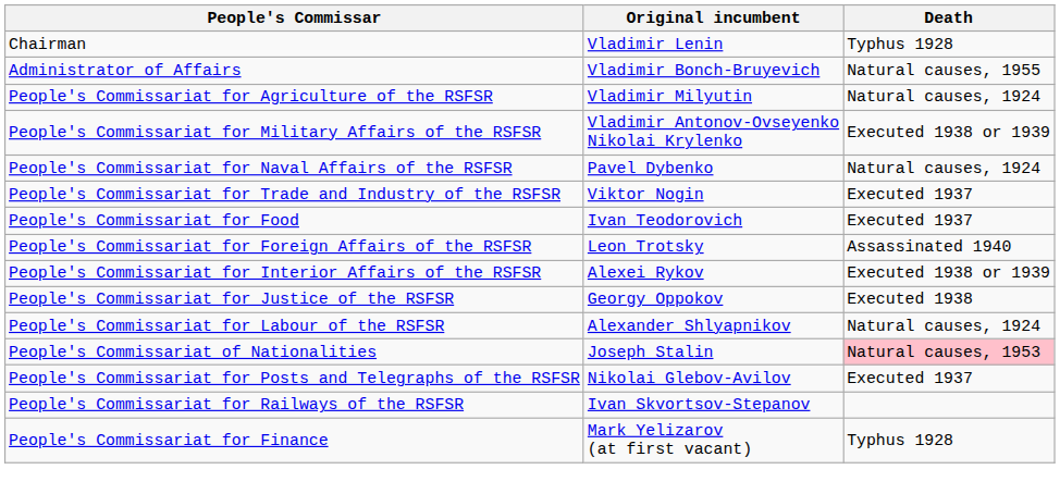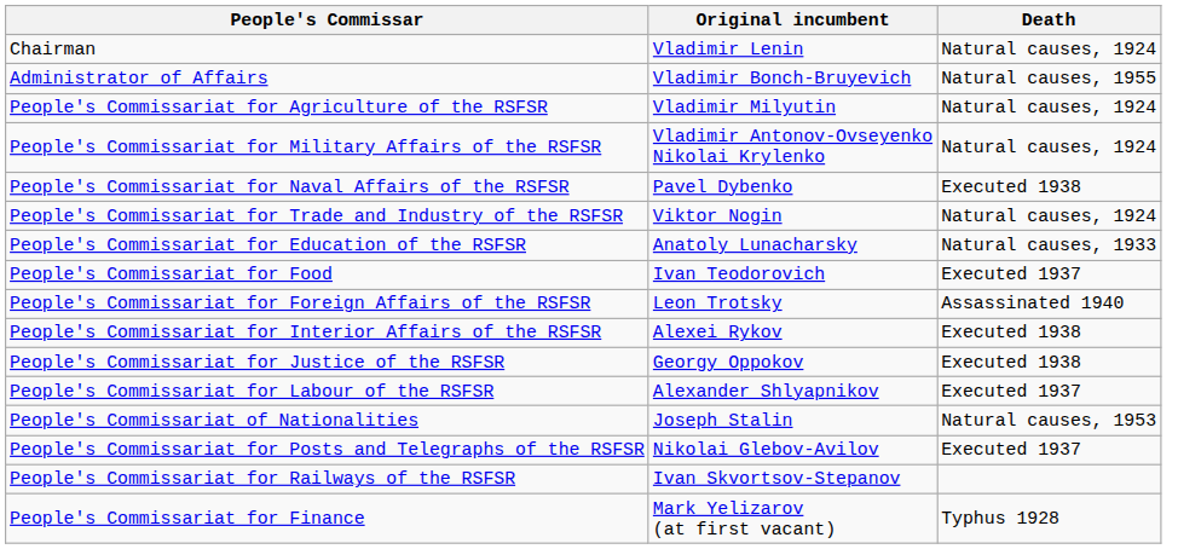 <table class="wikitable">
 <tr>
 <th>People's Commissar</th>
 <th>Original incumbent</th>
 <th>Death</th>
 </tr>
 <tr>
 <td>Chairman</td>
 <td><a href='#'>Vladimir Lenin</a></td>
-<td>Typhus 1928</td>
+<td>Natural causes, 1924</td>
 </tr>
 <tr>
 <td><a href='#'>Administrator of Affairs</a></td>
 <td><a href='#'>Vladimir Bonch-Bruyevich</a></td>
 <td>Natural causes, 1955</td>
 </tr>
 <tr>
 <td><a href='#'>People's Commissariat for Agriculture of the RSFSR</a></td>
 <td><a href='#'>Vladimir Milyutin</a></td>
 <td>Natural causes, 1924</td>
 </tr>
 <tr>
 <td><a href='#'>People's Commissariat for Military Affairs of the RSFSR</a></td>
 <td><a href='#'>Vladimir Antonov-Ovseyenko</a><br><a href='#'>Nikolai Krylenko</a></td>
-<td>Executed 1938 or 1939</td>
+<td>Natural causes, 1924</td>
 </tr>
 <tr>
 <td><a href='#'>People's Commissariat for Naval Affairs of the RSFSR</a></td>
 <td><a href='#'>Pavel Dybenko</a></td>
-<td>Natural causes, 1924</td>
+<td>Executed 1938</td>
 </tr>
 <tr>
 <td><a href='#'>People's Commissariat for Trade and Industry of the RSFSR</a></td>
 <td><a href='#'>Viktor Nogin</a></td>
-<td>Executed 1937</td>
+<td>Natural causes, 1924</td>
+</tr>
+<tr>
+<td><a href='#'>People's Commissariat for Education of the RSFSR</a></td>
+<td><a href='#'>Anatoly Lunacharsky</a></td>
+<td>Natural causes, 1933</td>
 </tr>
 <tr>
 <td><a href='#'>People's Commissariat for Food</a></td>
 <td><a href='#'>Ivan Teodorovich</a></td>
 <td>Executed 1937</td>
 </tr>
 <tr>
 <td><a href='#'>People's Commissariat for Foreign Affairs of the RSFSR</a></td>
 <td><a href='#'>Leon Trotsky</a></td>
 <td>Assassinated 1940</td>
 </tr>
 <tr>
 <td><a href='#'>People's Commissariat for Interior Affairs of the RSFSR</a></td>
 <td><a href='#'>Alexei Rykov</a></td>
-<td>Executed 1938 or 1939</td>
+<td>Executed 1938</td>
 </tr>
 <tr>
 <td><a href='#'>People's Commissariat for Justice of the RSFSR</a></td>
 <td><a href='#'>Georgy Oppokov</a></td>
 <td>Executed 1938</td>
 </tr>
 <tr>
 <td><a href='#'>People's Commissariat for Labour of the RSFSR</a></td>
 <td><a href='#'>Alexander Shlyapnikov</a></td>
-<td>Natural causes, 1924</td>
+<td>Executed 1937</td>
 </tr>
 <tr>
 <td><a href='#'>People's Commissariat of Nationalities</a></td>
 <td><a href='#'>Joseph Stalin</a></td>
-<td style="background: pink;">Natural causes, 1953</td>
+<td>Natural causes, 1953</td>
 </tr>
 <tr>
 <td><a href='#'>People's Commissariat for Posts and Telegraphs of the RSFSR</a></td>
 <td><a href='#'>Nikolai Glebov-Avilov</a></td>
 <td>Executed 1937</td>
 </tr>
 <tr>
 <td><a href='#'>People's Commissariat for Railways of the RSFSR</a></td>
 <td><a href='#'>Ivan Skvortsov-Stepanov</a></td>
 <td></td>
 </tr>
 <tr>
 <td><a href='#'>People's Commissariat for Finance</a></td>
 <td><a href='#'>Mark Yelizarov</a><br>(at first vacant)</td>
 <td>Typhus 1928</td>
 </tr>
 </table>
